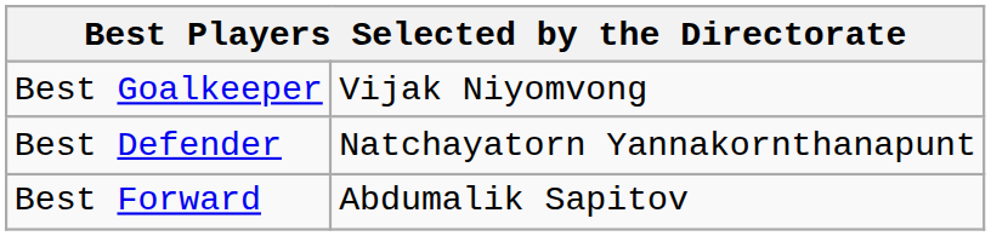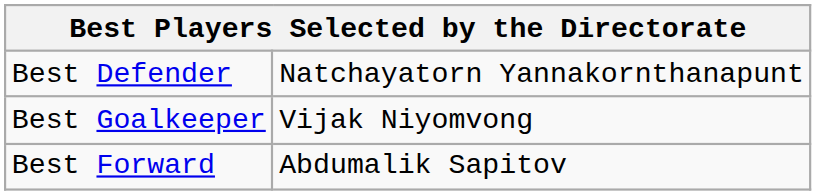 <table class="wikitable">
 <tr>
 <th style="width:200px;" colspan="2">Best Players Selected by the Directorate</th>
+</tr>
+<tr>
+<td>Best <a href='#'>Defender</a></td>
+<td> Natchayatorn Yannakornthanapunt</td>
 </tr>
 <tr>
 <td>Best <a href='#'>Goalkeeper</a></td>
 <td> Vijak Niyomvong</td>
 </tr>
 <tr>
-<td>Best <a href='#'>Defender</a></td>
-<td> Natchayatorn Yannakornthanapunt</td>
-</tr>
-<tr>
 <td>Best <a href='#'>Forward</a></td>
 <td> Abdumalik Sapitov</td>
 </tr>
 </table>
